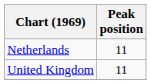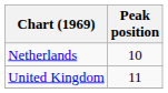 <table class="wikitable sortable">
 <tr>
 <th align="center">Chart (1969)</th>
 <th align="center">Peak<br>position</th>
 </tr>
 <tr>
 <td align="left"><a href='#'>Netherlands</a></td>
-<td align="center">11</td>
+<td align="center">10</td>
 </tr>
 <tr>
 <td align="left"><a href='#'>United Kingdom</a></td>
 <td align="center">11</td>
 </tr>
 <tr>
 </tr>
 </table>
